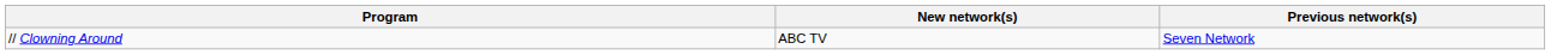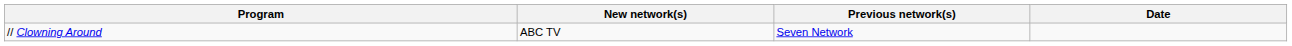 <table class="wikitable sortable"  style="width:100%; font-size:87%;">
 <tr style="background:#efefef;">
 <th style="width:40%;">Program</th>
 <th style="width:20%;">New network(s)</th>
 <th style="width:20%;">Previous network(s)</th>
+<th style="width:20%;">Date</th>
 </tr>
 <tr>
 <td>// <em><a href='#'>Clowning Around</a></em></td>
 <td>ABC TV</td>
 <td><a href='#'>Seven Network</a></td>
+<td></td>
 </tr>
 </table>
